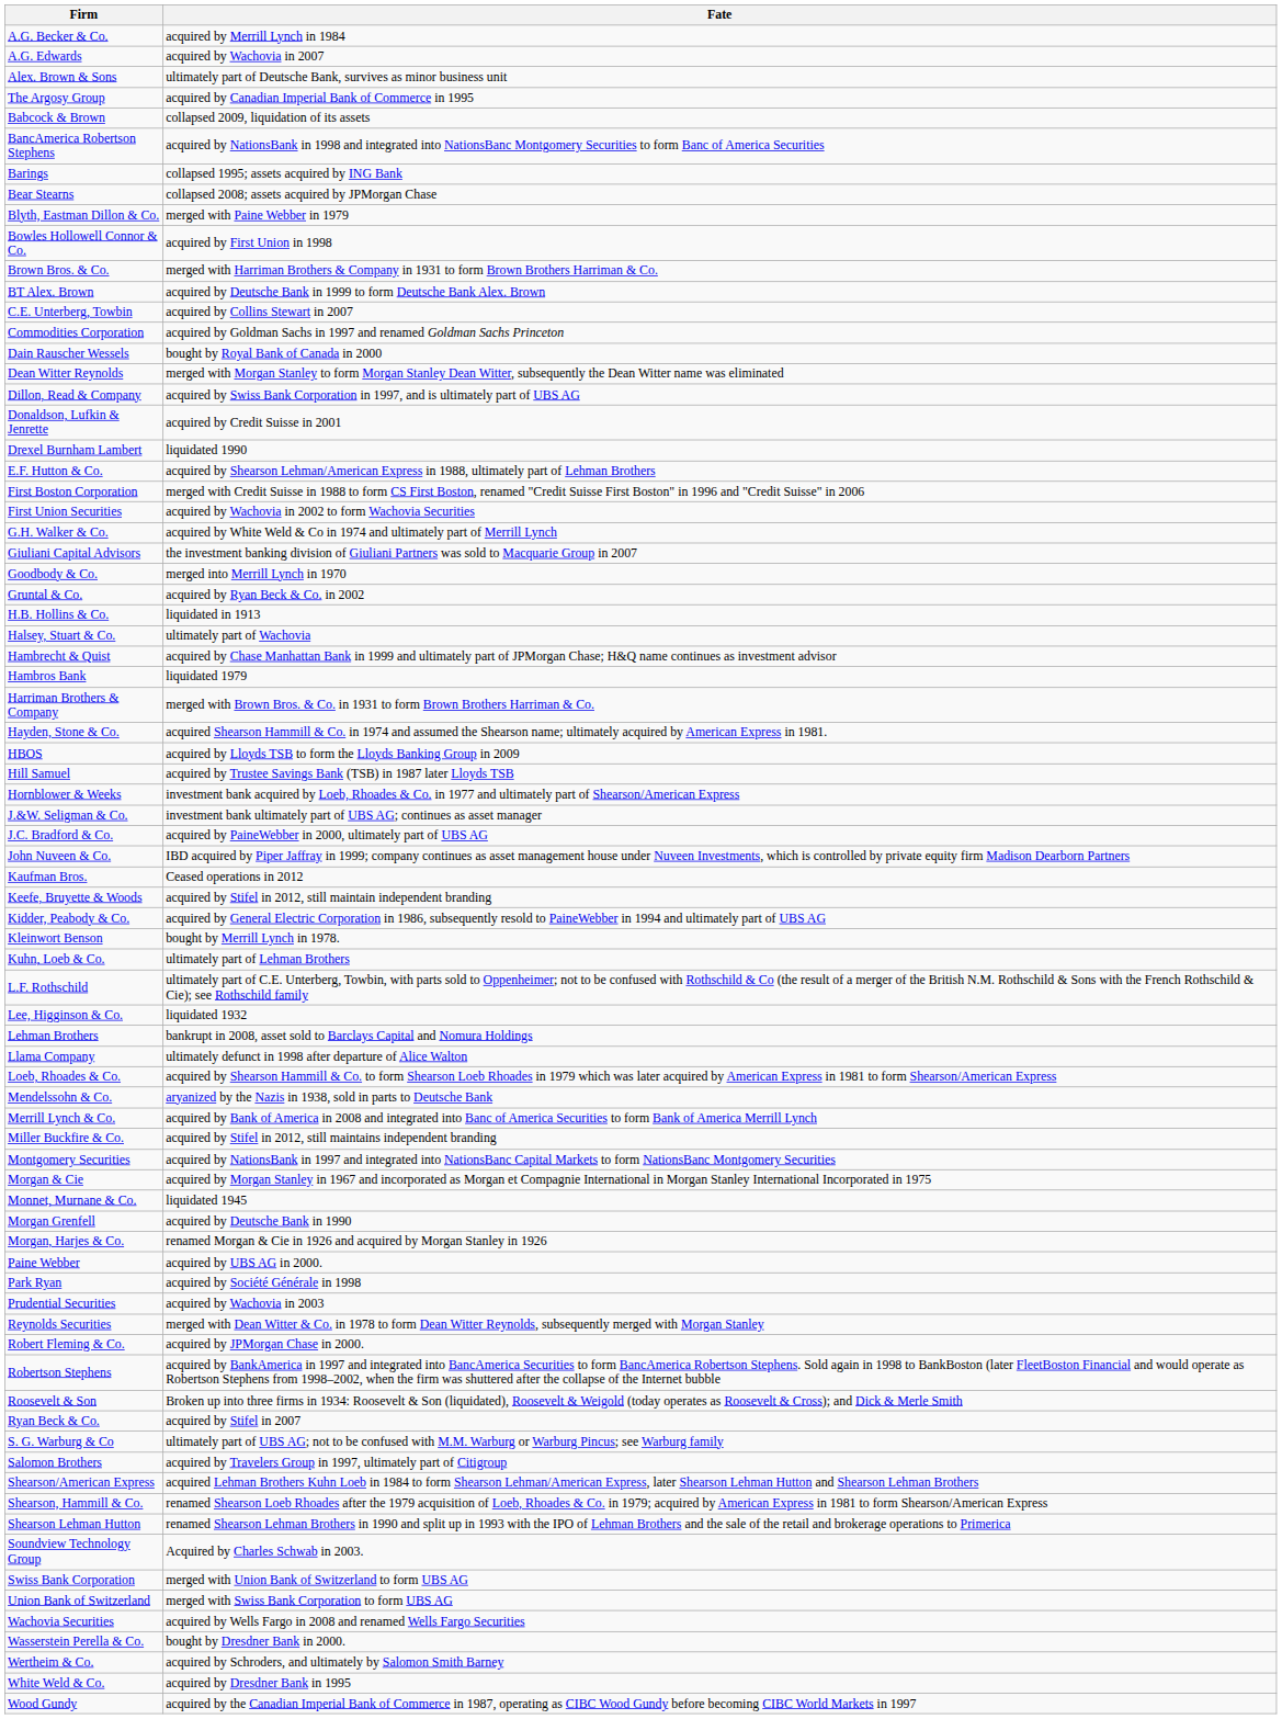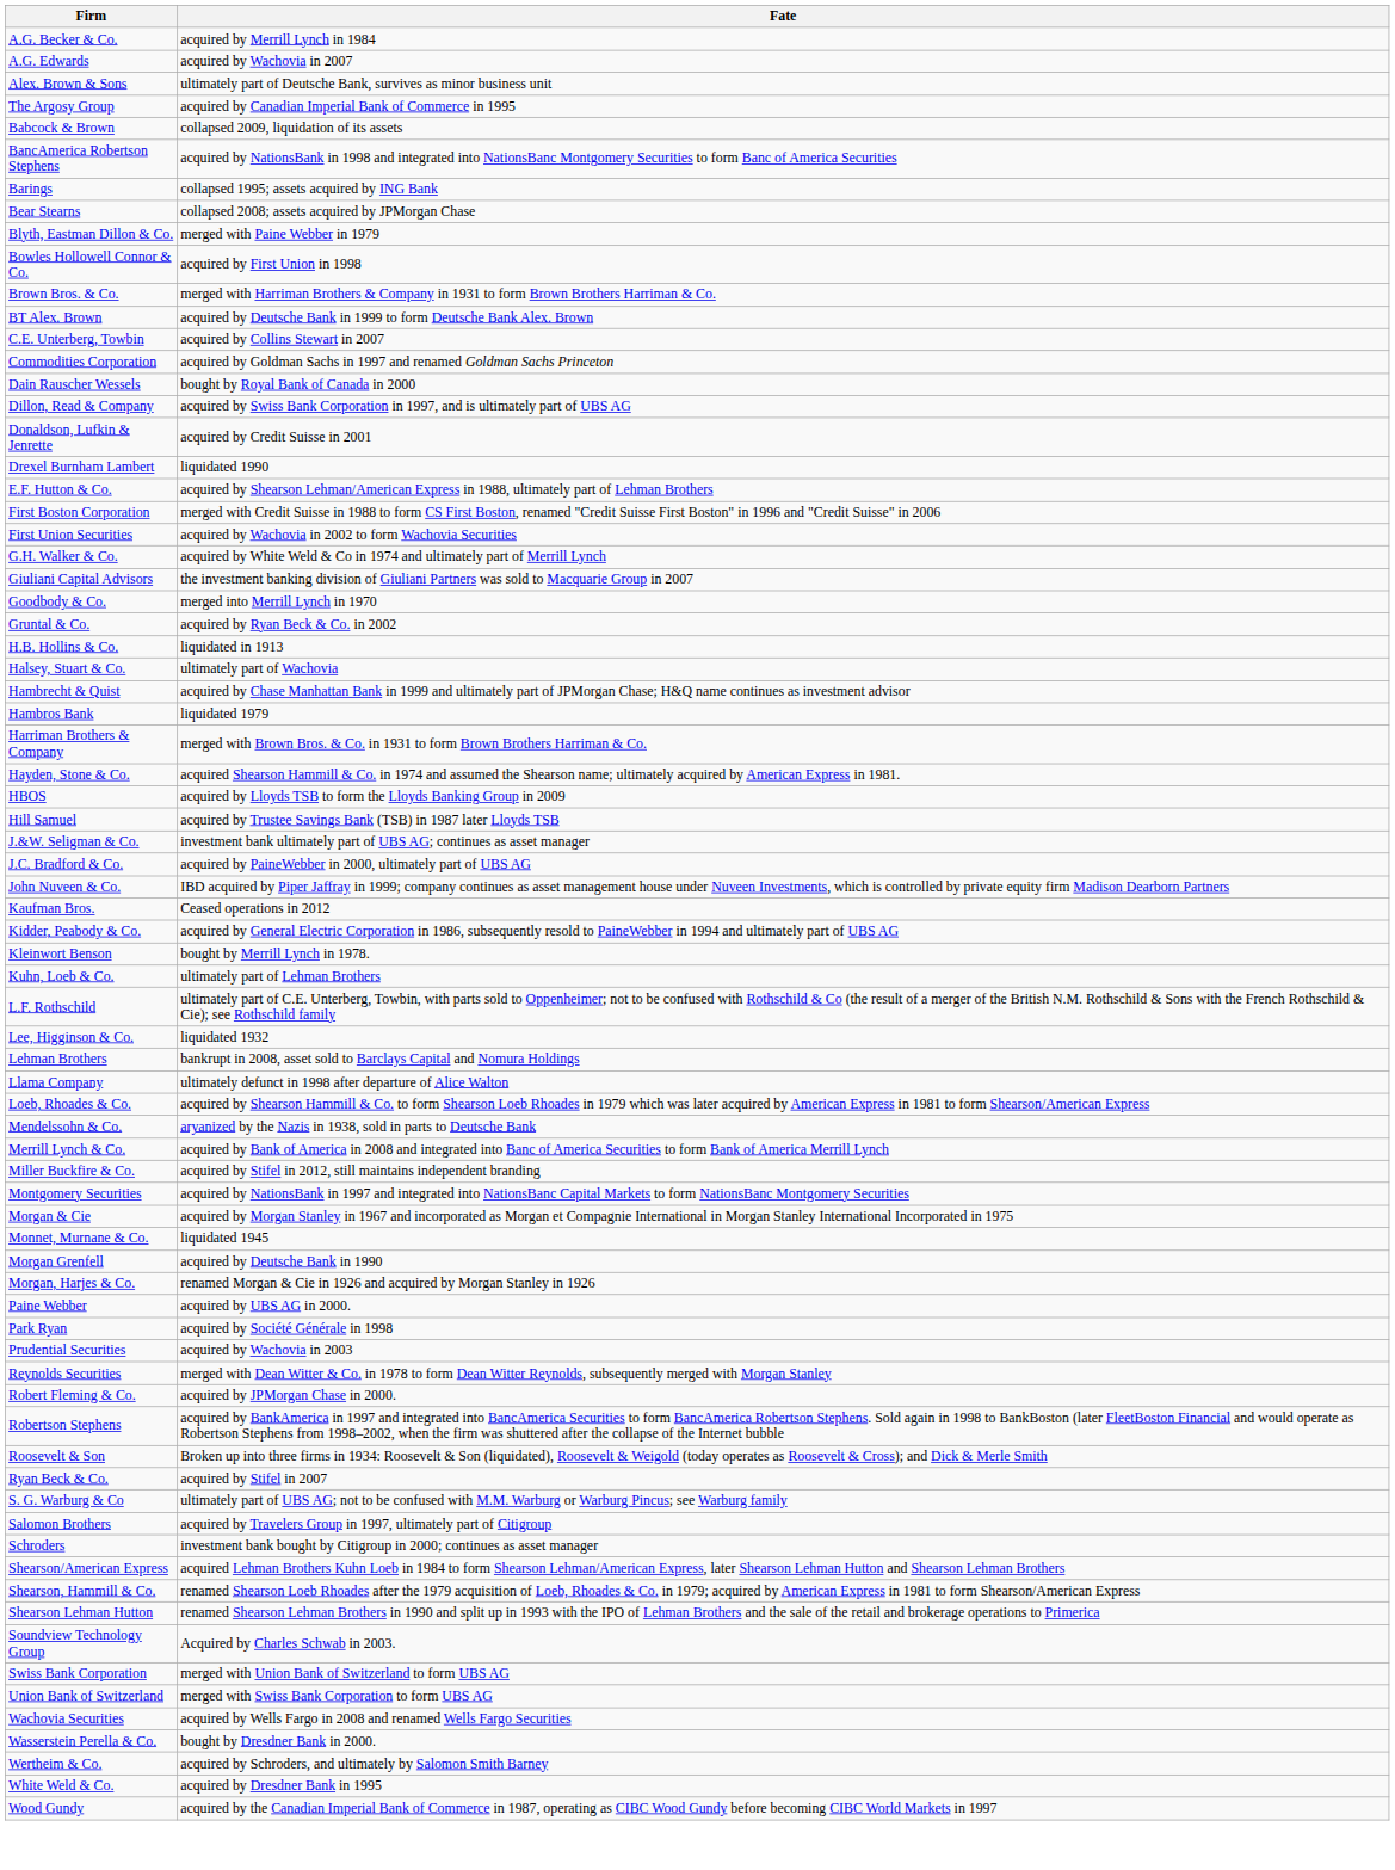 <table class="wikitable">
 <tr>
 <th>Firm</th>
 <th>Fate</th>
 </tr>
 <tr>
 <td><a href='#'>A.G. Becker & Co.</a></td>
 <td>acquired by <a href='#'>Merrill Lynch</a> in 1984</td>
 </tr>
 <tr>
 <td><a href='#'>A.G. Edwards</a></td>
 <td>acquired by <a href='#'>Wachovia</a> in 2007</td>
 </tr>
 <tr>
 <td><a href='#'>Alex. Brown & Sons</a></td>
 <td>ultimately part of Deutsche Bank, survives as minor business unit</td>
 </tr>
 <tr>
 <td><a href='#'>The Argosy Group</a></td>
 <td>acquired by <a href='#'>Canadian Imperial Bank of Commerce</a> in 1995</td>
 </tr>
 <tr>
 <td><a href='#'>Babcock & Brown</a></td>
 <td>collapsed 2009, liquidation of its assets</td>
 </tr>
 <tr>
 <td><a href='#'>BancAmerica Robertson Stephens</a></td>
 <td>acquired by <a href='#'>NationsBank</a> in 1998 and integrated into <a href='#'>NationsBanc Montgomery Securities</a> to form <a href='#'>Banc of America Securities</a></td>
 </tr>
 <tr>
 <td><a href='#'>Barings</a></td>
 <td>collapsed 1995; assets acquired by <a href='#'>ING Bank</a></td>
 </tr>
 <tr>
 <td><a href='#'>Bear Stearns</a></td>
 <td>collapsed 2008; assets acquired by JPMorgan Chase</td>
 </tr>
 <tr>
 <td><a href='#'>Blyth, Eastman Dillon & Co.</a></td>
 <td>merged with <a href='#'>Paine Webber</a> in 1979</td>
 </tr>
 <tr>
 <td><a href='#'>Bowles Hollowell Connor & Co.</a></td>
 <td>acquired by <a href='#'>First Union</a> in 1998</td>
 </tr>
 <tr>
 <td><a href='#'>Brown Bros. & Co.</a></td>
 <td>merged with <a href='#'>Harriman Brothers & Company</a> in 1931 to form <a href='#'>Brown Brothers Harriman & Co.</a></td>
 </tr>
 <tr>
 <td><a href='#'>BT Alex. Brown</a></td>
 <td>acquired by <a href='#'>Deutsche Bank</a> in 1999 to form <a href='#'>Deutsche Bank Alex. Brown</a></td>
 </tr>
 <tr>
 <td><a href='#'>C.E. Unterberg, Towbin</a></td>
 <td>acquired by <a href='#'>Collins Stewart</a> in 2007</td>
 </tr>
 <tr>
 <td><a href='#'>Commodities Corporation</a></td>
 <td>acquired by Goldman Sachs in 1997 and renamed <em>Goldman Sachs Princeton</em></td>
 </tr>
 <tr>
 <td><a href='#'>Dain Rauscher Wessels</a></td>
 <td>bought by <a href='#'>Royal Bank of Canada</a> in 2000</td>
-</tr>
-<tr>
-<td><a href='#'>Dean Witter Reynolds</a></td>
-<td>merged with <a href='#'>Morgan Stanley</a> to form <a href='#'>Morgan Stanley Dean Witter</a>, subsequently the Dean Witter name was eliminated</td>
 </tr>
 <tr>
 <td><a href='#'>Dillon, Read & Company</a></td>
 <td>acquired by <a href='#'>Swiss Bank Corporation</a> in 1997, and is ultimately part of <a href='#'>UBS AG</a></td>
 </tr>
 <tr>
 <td><a href='#'>Donaldson, Lufkin & Jenrette</a></td>
 <td>acquired by Credit Suisse in 2001</td>
 </tr>
 <tr>
 <td><a href='#'>Drexel Burnham Lambert</a></td>
 <td>liquidated 1990</td>
 </tr>
 <tr>
 <td><a href='#'>E.F. Hutton & Co.</a></td>
 <td>acquired by <a href='#'>Shearson Lehman/American Express</a> in 1988, ultimately part of <a href='#'>Lehman Brothers</a></td>
 </tr>
 <tr>
 <td><a href='#'>First Boston Corporation</a></td>
 <td>merged with Credit Suisse in 1988 to form <a href='#'>CS First Boston</a>, renamed "Credit Suisse First Boston" in 1996 and "Credit Suisse" in 2006</td>
 </tr>
 <tr>
 <td><a href='#'>First Union Securities</a></td>
 <td>acquired by <a href='#'>Wachovia</a> in 2002 to form <a href='#'>Wachovia Securities</a></td>
 </tr>
 <tr>
 <td><a href='#'>G.H. Walker & Co.</a></td>
 <td>acquired by White Weld & Co in 1974 and ultimately part of <a href='#'>Merrill Lynch</a></td>
 </tr>
 <tr>
 <td><a href='#'>Giuliani Capital Advisors</a></td>
 <td>the investment banking division of <a href='#'>Giuliani Partners</a> was sold to <a href='#'>Macquarie Group</a> in 2007</td>
 </tr>
 <tr>
 <td><a href='#'>Goodbody & Co.</a></td>
 <td>merged into <a href='#'>Merrill Lynch</a> in 1970</td>
 </tr>
 <tr>
 <td><a href='#'>Gruntal & Co.</a></td>
 <td>acquired by <a href='#'>Ryan Beck & Co.</a> in 2002</td>
 </tr>
 <tr>
 <td><a href='#'>H.B. Hollins & Co.</a></td>
 <td>liquidated in 1913</td>
 </tr>
 <tr>
 <td><a href='#'>Halsey, Stuart & Co.</a></td>
 <td>ultimately part of <a href='#'>Wachovia</a></td>
 </tr>
 <tr>
 <td><a href='#'>Hambrecht & Quist</a></td>
 <td>acquired by <a href='#'>Chase Manhattan Bank</a> in 1999 and ultimately part of JPMorgan Chase; H&Q name continues as investment advisor</td>
 </tr>
 <tr>
 <td><a href='#'>Hambros Bank</a></td>
 <td>liquidated 1979</td>
 </tr>
 <tr>
 <td><a href='#'>Harriman Brothers & Company</a></td>
 <td>merged with <a href='#'>Brown Bros. & Co.</a> in 1931 to form <a href='#'>Brown Brothers Harriman & Co.</a></td>
 </tr>
 <tr>
 <td><a href='#'>Hayden, Stone & Co.</a></td>
 <td>acquired <a href='#'>Shearson Hammill & Co.</a> in 1974 and assumed the Shearson name; ultimately acquired by <a href='#'>American Express</a> in 1981.</td>
 </tr>
 <tr>
 <td><a href='#'>HBOS</a></td>
 <td>acquired by <a href='#'>Lloyds TSB</a> to form the <a href='#'>Lloyds Banking Group</a> in 2009</td>
 </tr>
 <tr>
 <td><a href='#'>Hill Samuel</a></td>
 <td>acquired by <a href='#'>Trustee Savings Bank</a> (TSB) in 1987 later <a href='#'>Lloyds TSB</a></td>
 </tr>
 <tr>
-<td><a href='#'>Hornblower & Weeks</a></td>
-<td>investment bank acquired by <a href='#'>Loeb, Rhoades & Co.</a> in 1977 and ultimately part of <a href='#'>Shearson/American Express</a></td>
-</tr>
-<tr>
 <td><a href='#'>J.&W. Seligman & Co.</a></td>
 <td>investment bank ultimately part of <a href='#'>UBS AG</a>; continues as asset manager</td>
 </tr>
 <tr>
 <td><a href='#'>J.C. Bradford & Co.</a></td>
 <td>acquired by <a href='#'>PaineWebber</a> in 2000, ultimately part of <a href='#'>UBS AG</a></td>
 </tr>
 <tr>
 <td><a href='#'>John Nuveen & Co.</a></td>
 <td>IBD acquired by <a href='#'>Piper Jaffray</a> in 1999; company continues as asset management house under <a href='#'>Nuveen Investments</a>, which is controlled by private equity firm <a href='#'>Madison Dearborn Partners</a></td>
 </tr>
 <tr>
 <td><a href='#'>Kaufman Bros.</a></td>
 <td>Ceased operations in 2012</td>
-</tr>
-<tr>
-<td><a href='#'>Keefe, Bruyette & Woods</a></td>
-<td>acquired by <a href='#'>Stifel</a> in 2012, still maintain independent branding</td>
 </tr>
 <tr>
 <td><a href='#'>Kidder, Peabody & Co.</a></td>
 <td>acquired by <a href='#'>General Electric Corporation</a> in 1986, subsequently resold to <a href='#'>PaineWebber</a> in 1994 and ultimately part of <a href='#'>UBS AG</a></td>
 </tr>
 <tr>
 <td><a href='#'>Kleinwort Benson</a></td>
 <td>bought by <a href='#'>Merrill Lynch</a> in 1978.</td>
 </tr>
 <tr>
 <td><a href='#'>Kuhn, Loeb & Co.</a></td>
 <td>ultimately part of <a href='#'>Lehman Brothers</a></td>
 </tr>
 <tr>
 <td><a href='#'>L.F. Rothschild</a></td>
 <td>ultimately part of C.E. Unterberg, Towbin, with parts sold to <a href='#'>Oppenheimer</a>; not to be confused with <a href='#'>Rothschild & Co</a> (the result of a merger of the British N.M. Rothschild & Sons with the French Rothschild & Cie); see <a href='#'>Rothschild family</a></td>
 </tr>
 <tr>
 <td><a href='#'>Lee, Higginson & Co.</a></td>
 <td>liquidated 1932</td>
 </tr>
 <tr>
 <td><a href='#'>Lehman Brothers</a></td>
 <td>bankrupt in 2008, asset sold to <a href='#'>Barclays Capital</a> and <a href='#'>Nomura Holdings</a></td>
 </tr>
 <tr>
 <td><a href='#'>Llama Company</a></td>
 <td>ultimately defunct in 1998 after departure of <a href='#'>Alice Walton</a></td>
 </tr>
 <tr>
 <td><a href='#'>Loeb, Rhoades & Co.</a></td>
 <td>acquired by <a href='#'>Shearson Hammill & Co.</a> to form <a href='#'>Shearson Loeb Rhoades</a> in 1979 which was later acquired by <a href='#'>American Express</a> in 1981 to form <a href='#'>Shearson/American Express</a></td>
 </tr>
 <tr>
 <td><a href='#'>Mendelssohn & Co.</a></td>
 <td><a href='#'>aryanized</a> by the <a href='#'>Nazis</a> in 1938, sold in parts to <a href='#'>Deutsche Bank</a></td>
 </tr>
 <tr>
 <td><a href='#'>Merrill Lynch & Co.</a></td>
 <td>acquired by <a href='#'>Bank of America</a> in 2008 and integrated into <a href='#'>Banc of America Securities</a> to form <a href='#'>Bank of America Merrill Lynch</a></td>
 </tr>
 <tr>
 <td><a href='#'>Miller Buckfire & Co.</a></td>
 <td>acquired by <a href='#'>Stifel</a> in 2012, still maintains independent branding</td>
 </tr>
 <tr>
 <td><a href='#'>Montgomery Securities</a></td>
 <td>acquired by <a href='#'>NationsBank</a> in 1997 and integrated into <a href='#'>NationsBanc Capital Markets</a> to form <a href='#'>NationsBanc Montgomery Securities</a></td>
 </tr>
 <tr>
 <td><a href='#'>Morgan & Cie</a></td>
 <td>acquired by <a href='#'>Morgan Stanley</a> in 1967 and incorporated as Morgan et Compagnie International in  Morgan Stanley International Incorporated in 1975</td>
 </tr>
 <tr>
 <td><a href='#'>Monnet, Murnane & Co.</a></td>
 <td>liquidated 1945</td>
 </tr>
 <tr>
 <td><a href='#'>Morgan Grenfell</a></td>
 <td>acquired by <a href='#'>Deutsche Bank</a> in 1990</td>
 </tr>
 <tr>
 <td><a href='#'>Morgan, Harjes & Co.</a></td>
 <td>renamed Morgan & Cie in 1926 and acquired by Morgan Stanley in 1926</td>
 </tr>
 <tr>
 <td><a href='#'>Paine Webber</a></td>
 <td>acquired by <a href='#'>UBS AG</a> in 2000.</td>
 </tr>
 <tr>
 <td><a href='#'>Park Ryan</a></td>
 <td>acquired by <a href='#'>Société Générale</a> in 1998</td>
 </tr>
 <tr>
 <td><a href='#'>Prudential Securities</a></td>
 <td>acquired by <a href='#'>Wachovia</a> in 2003</td>
 </tr>
 <tr>
 <td><a href='#'>Reynolds Securities</a></td>
 <td>merged with <a href='#'>Dean Witter & Co.</a> in 1978 to form <a href='#'>Dean Witter Reynolds</a>, subsequently merged with <a href='#'>Morgan Stanley</a></td>
 </tr>
 <tr>
 <td><a href='#'>Robert Fleming & Co.</a></td>
 <td>acquired by <a href='#'>JPMorgan Chase</a> in 2000.</td>
 </tr>
 <tr>
 <td><a href='#'>Robertson Stephens</a></td>
 <td>acquired by <a href='#'>BankAmerica</a> in 1997 and integrated into <a href='#'>BancAmerica Securities</a> to form <a href='#'>BancAmerica Robertson Stephens</a>. Sold again in 1998 to BankBoston (later <a href='#'>FleetBoston Financial</a> and would operate as Robertson Stephens from 1998–2002, when the firm was shuttered after the collapse of the Internet bubble</td>
 </tr>
 <tr>
 <td><a href='#'>Roosevelt & Son</a></td>
 <td>Broken up into three firms in 1934: Roosevelt & Son (liquidated), <a href='#'>Roosevelt & Weigold</a> (today operates as <a href='#'>Roosevelt & Cross</a>); and <a href='#'>Dick & Merle Smith</a></td>
 </tr>
 <tr>
 <td><a href='#'>Ryan Beck & Co.</a></td>
 <td>acquired by <a href='#'>Stifel</a> in 2007</td>
 </tr>
 <tr>
 <td><a href='#'>S. G. Warburg & Co</a></td>
 <td>ultimately part of <a href='#'>UBS AG</a>; not to be confused with <a href='#'>M.M. Warburg</a> or <a href='#'>Warburg Pincus</a>; see <a href='#'>Warburg family</a></td>
 </tr>
 <tr>
 <td><a href='#'>Salomon Brothers</a></td>
 <td>acquired by <a href='#'>Travelers Group</a> in 1997, ultimately part of <a href='#'>Citigroup</a></td>
 </tr>
 <tr>
+<td><a href='#'>Schroders</a></td>
+<td>investment bank bought by Citigroup in 2000; continues as asset manager</td>
+</tr>
+<tr>
 <td><a href='#'>Shearson/American Express</a></td>
 <td>acquired <a href='#'>Lehman Brothers Kuhn Loeb</a> in 1984 to form <a href='#'>Shearson Lehman/American Express</a>, later <a href='#'>Shearson Lehman Hutton</a> and <a href='#'>Shearson Lehman Brothers</a></td>
 </tr>
 <tr>
 <td><a href='#'>Shearson, Hammill & Co.</a></td>
 <td>renamed <a href='#'>Shearson Loeb Rhoades</a> after the 1979 acquisition of <a href='#'>Loeb, Rhoades & Co.</a> in 1979; acquired by <a href='#'>American Express</a> in 1981 to form Shearson/American Express</td>
 </tr>
 <tr>
 <td><a href='#'>Shearson Lehman Hutton</a></td>
 <td>renamed <a href='#'>Shearson Lehman Brothers</a> in 1990 and split up in 1993 with the IPO of <a href='#'>Lehman Brothers</a> and the sale of the retail and brokerage operations to <a href='#'>Primerica</a></td>
 </tr>
 <tr>
 <td><a href='#'>Soundview Technology Group</a></td>
 <td>Acquired by <a href='#'>Charles Schwab</a> in 2003.</td>
 </tr>
 <tr>
 <td><a href='#'>Swiss Bank Corporation</a></td>
 <td>merged with <a href='#'>Union Bank of Switzerland</a> to form <a href='#'>UBS AG</a></td>
 </tr>
 <tr>
 <td><a href='#'>Union Bank of Switzerland</a></td>
 <td>merged with <a href='#'>Swiss Bank Corporation</a> to form <a href='#'>UBS AG</a></td>
 </tr>
 <tr>
 <td><a href='#'>Wachovia Securities</a></td>
 <td>acquired by Wells Fargo in 2008 and renamed <a href='#'>Wells Fargo Securities</a></td>
 </tr>
 <tr>
 <td><a href='#'>Wasserstein Perella & Co.</a></td>
 <td>bought by <a href='#'>Dresdner Bank</a> in 2000.</td>
 </tr>
 <tr>
 <td><a href='#'>Wertheim & Co.</a></td>
 <td>acquired by Schroders, and ultimately by <a href='#'>Salomon Smith Barney</a></td>
 </tr>
 <tr>
 <td><a href='#'>White Weld & Co.</a></td>
 <td>acquired by <a href='#'>Dresdner Bank</a> in 1995</td>
 </tr>
 <tr>
 <td><a href='#'>Wood Gundy</a></td>
 <td>acquired by the <a href='#'>Canadian Imperial Bank of Commerce</a> in 1987, operating as <a href='#'>CIBC Wood Gundy</a> before becoming <a href='#'>CIBC World Markets</a> in 1997</td>
 </tr>
 </table>
